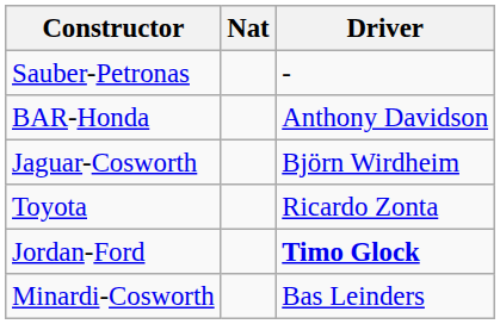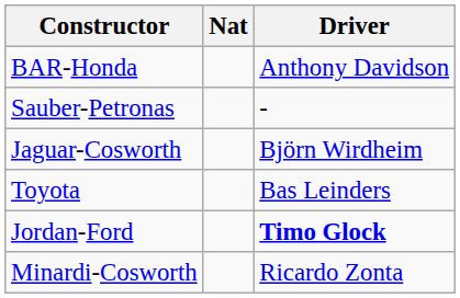 <table class="wikitable" style="font-size: 95%">
 <tr>
 <th>Constructor</th>
 <th>Nat</th>
 <th>Driver</th>
 </tr>
 <tr>
+<td><a href='#'>BAR</a>-<a href='#'>Honda</a></td>
+<td></td>
+<td><a href='#'>Anthony Davidson</a></td>
+</tr>
+<tr>
 <td><a href='#'>Sauber</a>-<a href='#'>Petronas</a></td>
 <td></td>
 <td>-</td>
-</tr>
-<tr>
-<td><a href='#'>BAR</a>-<a href='#'>Honda</a></td>
-<td></td>
-<td><a href='#'>Anthony Davidson</a></td>
 </tr>
 <tr>
 <td><a href='#'>Jaguar</a>-<a href='#'>Cosworth</a></td>
 <td></td>
 <td><a href='#'>Björn Wirdheim</a></td>
 </tr>
 <tr>
 <td><a href='#'>Toyota</a></td>
 <td></td>
-<td><a href='#'>Ricardo Zonta</a></td>
+<td><a href='#'>Bas Leinders</a></td>
 </tr>
 <tr>
 <td><a href='#'>Jordan</a>-<a href='#'>Ford</a></td>
 <td></td>
 <td><strong><a href='#'>Timo Glock</a></strong></td>
 </tr>
 <tr>
 <td><a href='#'>Minardi</a>-<a href='#'>Cosworth</a></td>
 <td></td>
-<td><a href='#'>Bas Leinders</a></td>
+<td><a href='#'>Ricardo Zonta</a></td>
 </tr>
 </table>
